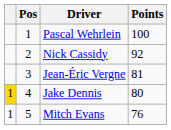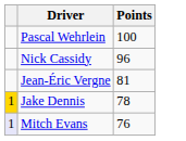 <table class="wikitable" style="font-size: 85%;">
 <tr>
 <th></th>
-<th>Pos</th>
 <th>Driver</th>
 <th>Points</th>
 </tr>
 <tr>
 <td align="left"></td>
-<td align="center">1</td>
 <td> <a href='#'>Pascal Wehrlein</a></td>
 <td align="left">100</td>
 </tr>
 <tr>
 <td align="left"></td>
-<td align="center">2</td>
 <td> <a href='#'>Nick Cassidy</a></td>
-<td align="left">92</td>
+<td align="left">96</td>
 </tr>
 <tr>
 <td align="left"></td>
-<td align="center">3</td>
 <td> <a href='#'>Jean-Éric Vergne</a></td>
 <td align="left">81</td>
 </tr>
 <tr>
 <td align="left" style="background: gold;"> 1</td>
-<td align="center">4</td>
 <td> <a href='#'>Jake Dennis</a></td>
-<td align="left">80</td>
+<td align="left">78</td>
 </tr>
 <tr>
-<td align="left"> 1</td>
-<td align="center">5</td>
+<td align="left" style="background: lavender;"> 1</td>
 <td> <a href='#'>Mitch Evans</a></td>
 <td align="left">76</td>
 </tr>
 </table>
